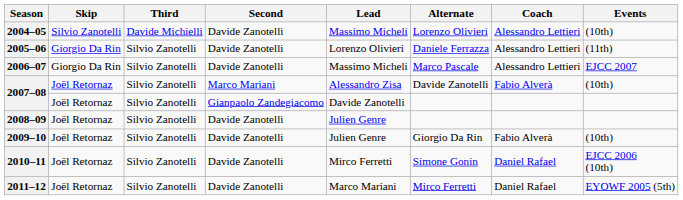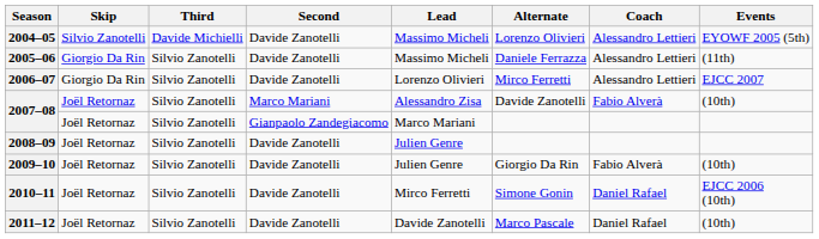 <table class="wikitable">
 <tr>
 <th scope="col">Season</th>
 <th scope="col">Skip</th>
 <th scope="col">Third</th>
 <th scope="col">Second</th>
 <th scope="col">Lead</th>
 <th scope="col">Alternate</th>
 <th scope="col">Coach</th>
 <th scope="col">Events</th>
 </tr>
 <tr>
 <th scope="row">2004–05</th>
 <td><a href='#'>Silvio Zanotelli</a></td>
 <td><a href='#'>Davide Michielli</a></td>
 <td>Davide Zanotelli</td>
 <td><a href='#'>Massimo Micheli</a></td>
 <td><a href='#'>Lorenzo Olivieri</a></td>
 <td><a href='#'>Alessandro Lettieri</a></td>
-<td> (10th)</td>
+<td><a href='#'>EYOWF 2005</a> (5th)</td>
 </tr>
 <tr>
 <th scope="row">2005–06</th>
 <td><a href='#'>Giorgio Da Rin</a></td>
 <td>Silvio Zanotelli</td>
 <td>Davide Zanotelli</td>
-<td>Lorenzo Olivieri</td>
+<td>Massimo Micheli</td>
 <td><a href='#'>Daniele Ferrazza</a></td>
 <td>Alessandro Lettieri</td>
 <td> (11th)</td>
 </tr>
 <tr>
 <th scope="row">2006–07</th>
 <td>Giorgio Da Rin</td>
 <td>Silvio Zanotelli</td>
 <td>Davide Zanotelli</td>
-<td>Massimo Micheli</td>
-<td><a href='#'>Marco Pascale</a></td>
+<td>Lorenzo Olivieri</td>
+<td><a href='#'>Mirco Ferretti</a></td>
 <td>Alessandro Lettieri</td>
 <td><a href='#'>EJCC 2007</a> </td>
 </tr>
 <tr>
 <th scope="row" rowspan=2>2007–08</th>
 <td><a href='#'>Joël Retornaz</a></td>
 <td>Silvio Zanotelli</td>
 <td><a href='#'>Marco Mariani</a></td>
 <td><a href='#'>Alessandro Zisa</a></td>
 <td>Davide Zanotelli</td>
 <td><a href='#'>Fabio Alverà</a></td>
 <td> (10th)</td>
 </tr>
 <tr>
 <td>Joël Retornaz</td>
 <td>Silvio Zanotelli</td>
 <td><a href='#'>Gianpaolo Zandegiacomo</a></td>
-<td>Davide Zanotelli</td>
+<td>Marco Mariani</td>
 <td></td>
 <td></td>
 <td></td>
 </tr>
 <tr>
 <th scope="row">2008–09</th>
 <td>Joël Retornaz</td>
 <td>Silvio Zanotelli</td>
 <td>Davide Zanotelli</td>
 <td><a href='#'>Julien Genre</a></td>
 <td></td>
 <td></td>
 <td></td>
 </tr>
 <tr>
 <th scope="row">2009–10</th>
 <td>Joël Retornaz</td>
 <td>Silvio Zanotelli</td>
 <td>Davide Zanotelli</td>
 <td>Julien Genre</td>
 <td>Giorgio Da Rin</td>
 <td>Fabio Alverà</td>
 <td> (10th)</td>
 </tr>
 <tr>
 <th scope="row">2010–11</th>
 <td>Joël Retornaz</td>
 <td>Silvio Zanotelli</td>
 <td>Davide Zanotelli</td>
 <td>Mirco Ferretti</td>
 <td><a href='#'>Simone Gonin</a></td>
 <td><a href='#'>Daniel Rafael</a></td>
 <td><a href='#'>EJCC 2006</a> <br> (10th)</td>
 </tr>
 <tr>
 <th scope="row">2011–12</th>
 <td>Joël Retornaz</td>
 <td>Silvio Zanotelli</td>
 <td>Davide Zanotelli</td>
-<td>Marco Mariani</td>
-<td><a href='#'>Mirco Ferretti</a></td>
+<td>Davide Zanotelli</td>
+<td><a href='#'>Marco Pascale</a></td>
 <td>Daniel Rafael</td>
-<td><a href='#'>EYOWF 2005</a> (5th)</td>
+<td> (10th)</td>
 </tr>
 </table>
